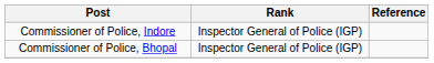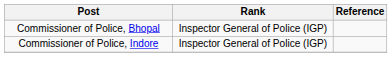 <table class="wikitable" style="text-align:center">
 <tr style="background:#cccccc">
 <th scope="col" style="width: 335px;">Post</th>
 <th scope="col" style="width: 335px;">Rank</th>
 <th scope="col" style="width: 30px;">Reference</th>
 </tr>
 <tr>
-<td>Commissioner of Police, <a href='#'>Indore</a></td>
+<td>Commissioner of Police, <a href='#'>Bhopal</a></td>
 <td>Inspector General of Police (IGP)</td>
 <td></td>
 </tr>
 <tr>
-<td>Commissioner of Police, <a href='#'>Bhopal</a></td>
+<td>Commissioner of Police, <a href='#'>Indore</a></td>
 <td>Inspector General of Police (IGP)</td>
 <td></td>
 </tr>
 <tr>
 </tr>
 </table>
